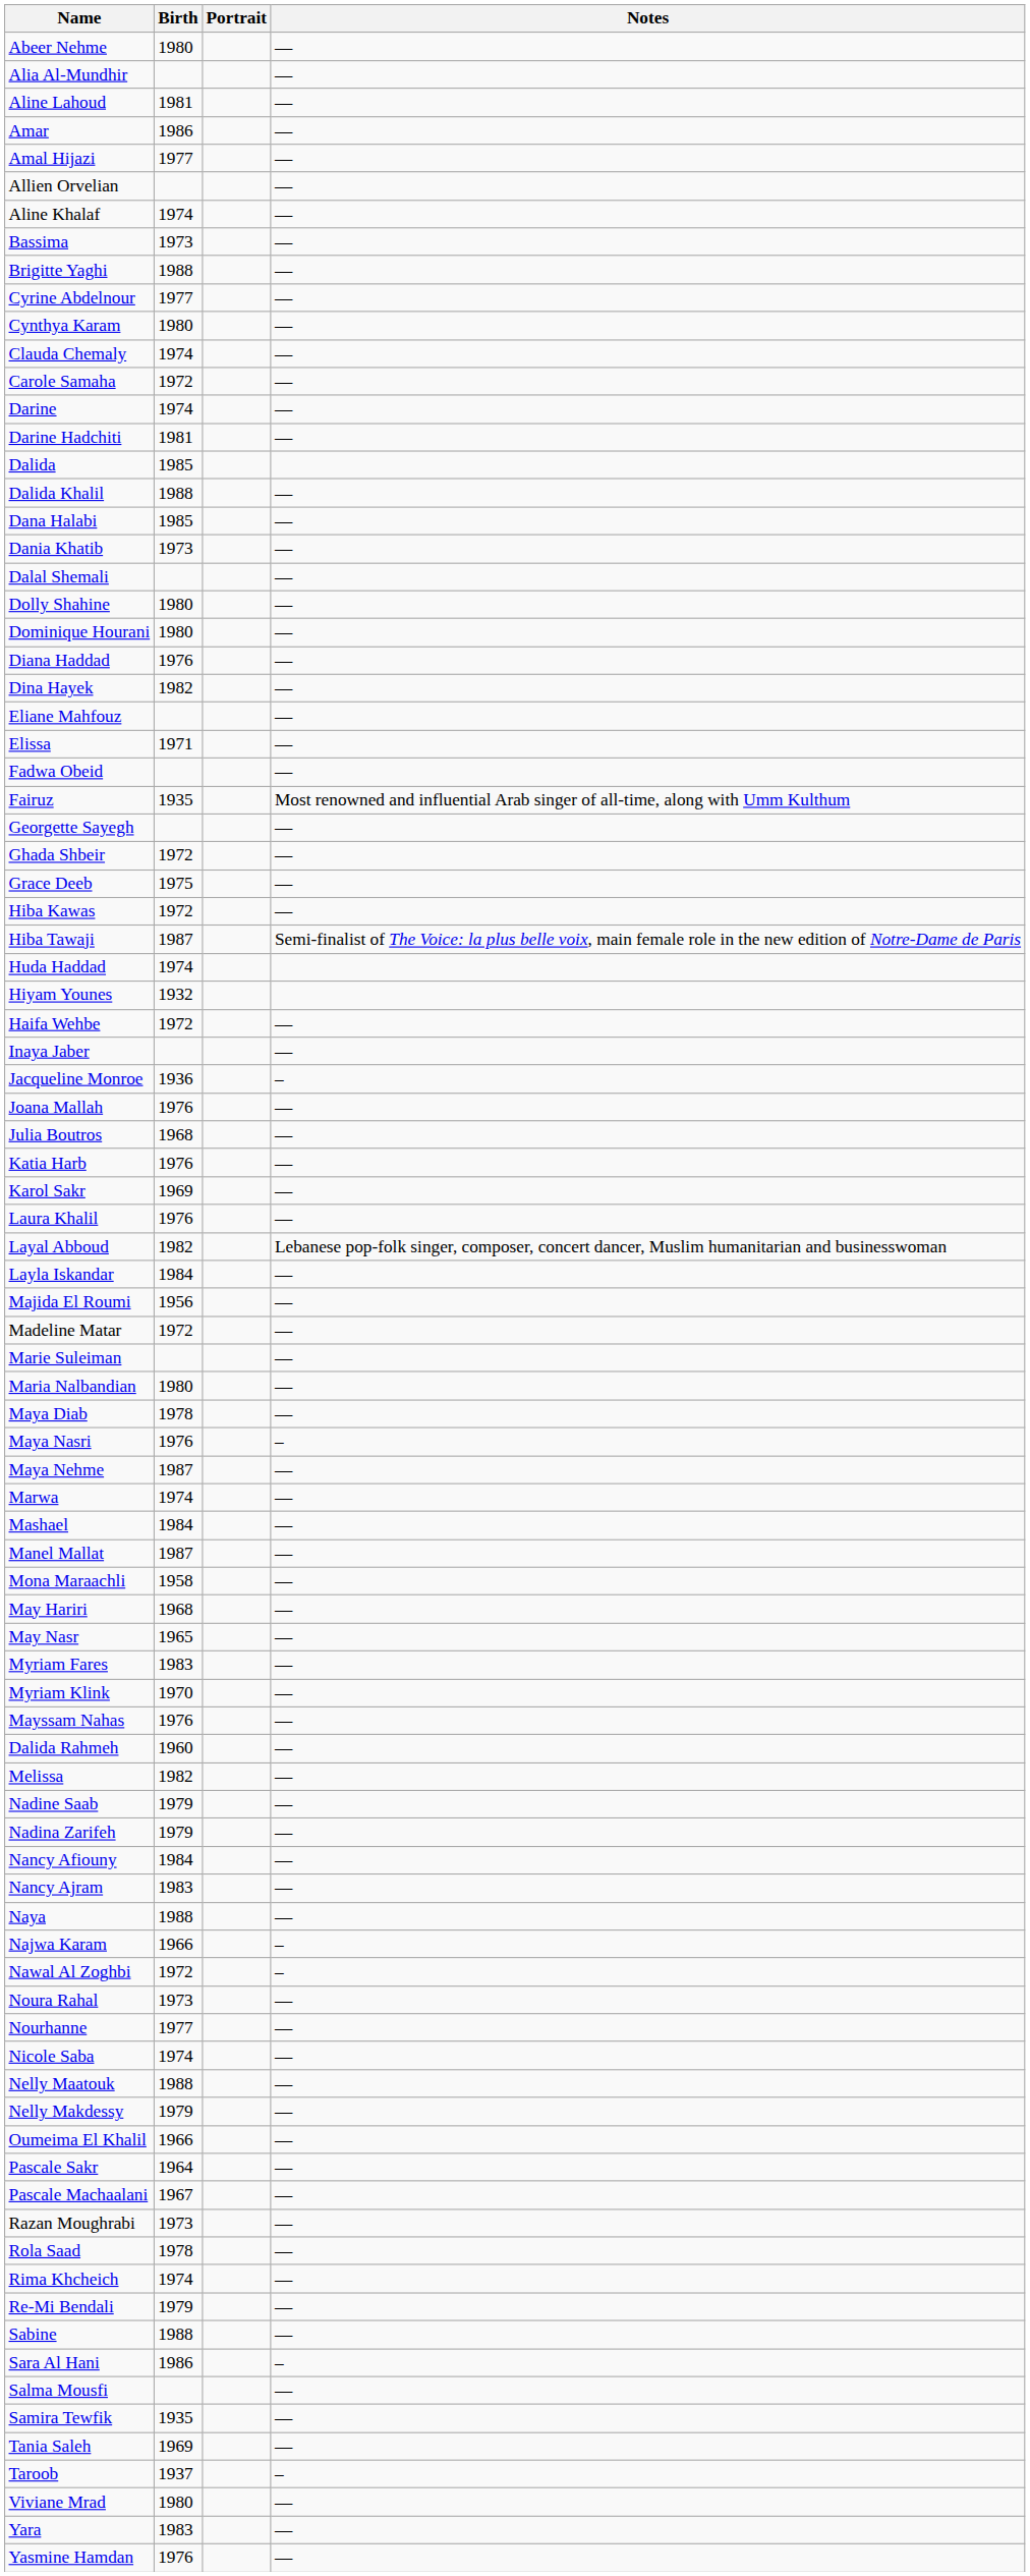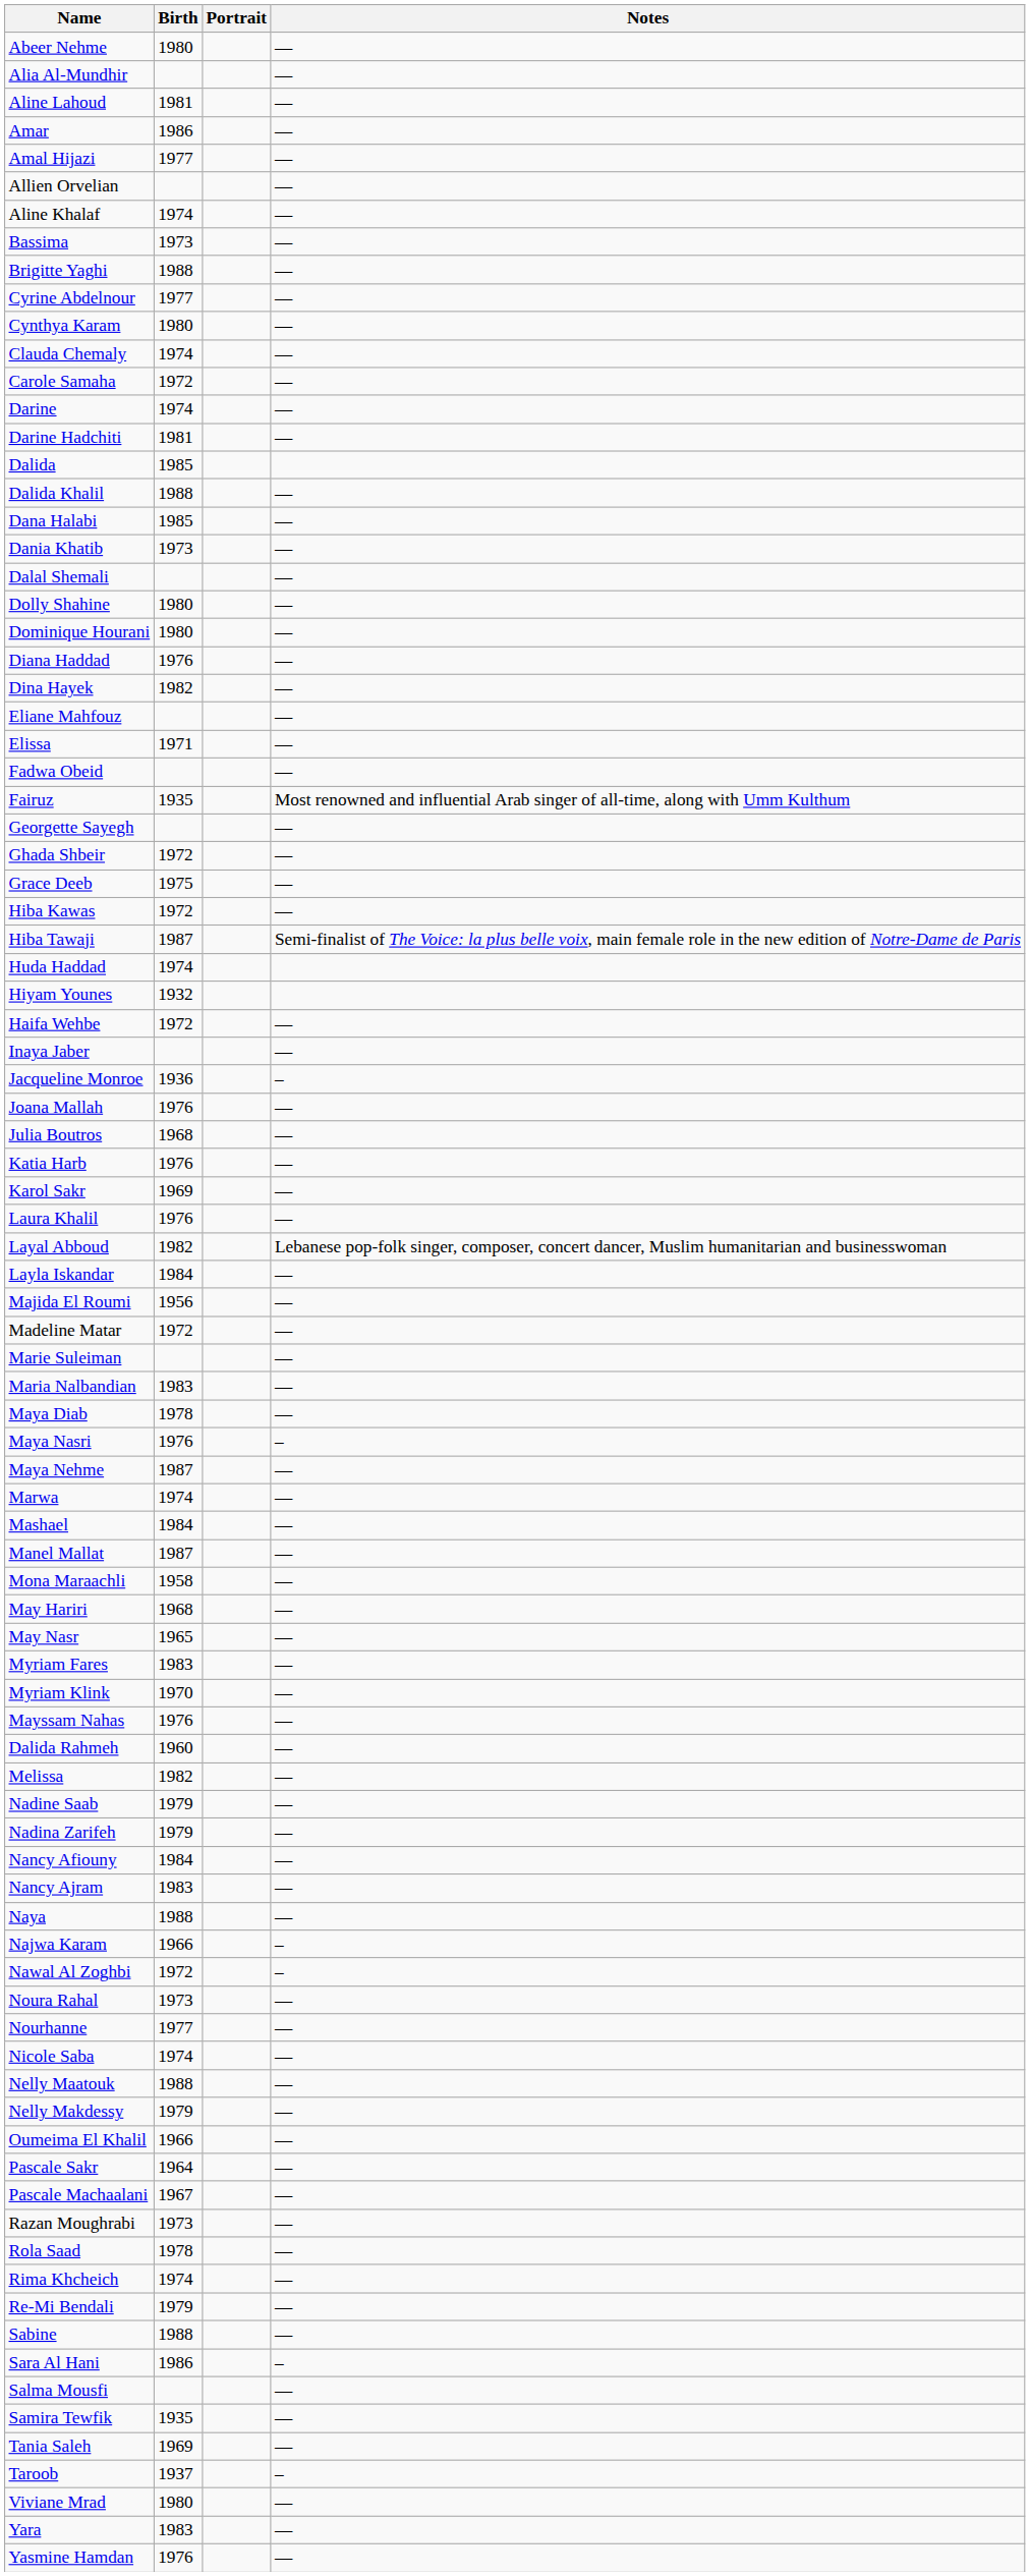 <table class="wikitable sortable">
 <tr>
 <th>Name</th>
 <th>Birth</th>
 <th>Portrait</th>
 <th>Notes</th>
 </tr>
 <tr>
 <td><a href='#'>Abeer Nehme</a></td>
 <td>1980</td>
 <td></td>
 <td>—</td>
 </tr>
 <tr>
 <td><a href='#'>Alia Al-Mundhir</a></td>
 <td></td>
 <td></td>
 <td>—</td>
 </tr>
 <tr>
 <td><a href='#'>Aline Lahoud</a></td>
 <td>1981</td>
 <td></td>
 <td>—</td>
 </tr>
 <tr>
 <td><a href='#'>Amar</a></td>
 <td>1986</td>
 <td></td>
 <td>—</td>
 </tr>
 <tr>
 <td><a href='#'>Amal Hijazi</a></td>
 <td>1977</td>
 <td></td>
 <td>—</td>
 </tr>
 <tr>
 <td>Allien Orvelian</td>
 <td></td>
 <td></td>
 <td>—</td>
 </tr>
 <tr>
 <td>Aline Khalaf</td>
 <td>1974</td>
 <td></td>
 <td>—</td>
 </tr>
 <tr>
 <td><a href='#'>Bassima</a></td>
 <td>1973</td>
 <td></td>
 <td>—</td>
 </tr>
 <tr>
 <td><a href='#'>Brigitte Yaghi</a></td>
 <td>1988</td>
 <td></td>
 <td>—</td>
 </tr>
 <tr>
 <td><a href='#'>Cyrine Abdelnour</a></td>
 <td>1977</td>
 <td></td>
 <td>—</td>
 </tr>
 <tr>
 <td><a href='#'>Cynthya Karam</a></td>
 <td>1980</td>
 <td></td>
 <td>—</td>
 </tr>
 <tr>
 <td><a href='#'>Clauda Chemaly</a></td>
 <td>1974</td>
 <td></td>
 <td>—</td>
 </tr>
 <tr>
 <td><a href='#'>Carole Samaha</a></td>
 <td>1972</td>
 <td></td>
 <td>—</td>
 </tr>
 <tr>
 <td><a href='#'>Darine</a></td>
 <td>1974</td>
 <td></td>
 <td>—</td>
 </tr>
 <tr>
 <td><a href='#'>Darine Hadchiti</a></td>
 <td>1981</td>
 <td></td>
 <td>—</td>
 </tr>
 <tr>
 <td><a href='#'>Dalida</a></td>
 <td>1985</td>
 <td></td>
 <td></td>
 </tr>
 <tr>
 <td><a href='#'>Dalida Khalil</a></td>
 <td>1988</td>
 <td></td>
 <td>—</td>
 </tr>
 <tr>
 <td><a href='#'>Dana Halabi</a></td>
 <td>1985</td>
 <td></td>
 <td>—</td>
 </tr>
 <tr>
 <td><a href='#'>Dania Khatib</a></td>
 <td>1973</td>
 <td></td>
 <td>—</td>
 </tr>
 <tr>
 <td><a href='#'>Dalal Shemali</a></td>
 <td></td>
 <td></td>
 <td>—</td>
 </tr>
 <tr>
 <td><a href='#'>Dolly Shahine</a></td>
 <td>1980</td>
 <td></td>
 <td>—</td>
 </tr>
 <tr>
 <td><a href='#'>Dominique Hourani</a></td>
 <td>1980</td>
 <td></td>
 <td>—</td>
 </tr>
 <tr>
 <td><a href='#'>Diana Haddad</a></td>
 <td>1976</td>
 <td></td>
 <td>—</td>
 </tr>
 <tr>
 <td><a href='#'>Dina Hayek</a></td>
 <td>1982</td>
 <td></td>
 <td>—</td>
 </tr>
 <tr>
 <td><a href='#'>Eliane Mahfouz</a></td>
 <td></td>
 <td></td>
 <td>—</td>
 </tr>
 <tr>
 <td><a href='#'>Elissa</a></td>
 <td>1971</td>
 <td></td>
 <td>—</td>
 </tr>
 <tr>
 <td><a href='#'>Fadwa Obeid</a></td>
 <td></td>
 <td></td>
 <td>—</td>
 </tr>
 <tr>
 <td><a href='#'>Fairuz</a></td>
 <td>1935</td>
 <td></td>
 <td>Most renowned and influential Arab singer of all-time, along with <a href='#'>Umm Kulthum</a></td>
 </tr>
 <tr>
 <td><a href='#'>Georgette Sayegh</a></td>
 <td></td>
 <td></td>
 <td>—</td>
 </tr>
 <tr>
 <td><a href='#'>Ghada Shbeir</a></td>
 <td>1972</td>
 <td></td>
 <td>—</td>
 </tr>
 <tr>
 <td><a href='#'>Grace Deeb</a></td>
 <td>1975</td>
 <td></td>
 <td>—</td>
 </tr>
 <tr>
 <td><a href='#'>Hiba Kawas</a></td>
 <td>1972</td>
 <td></td>
 <td>—</td>
 </tr>
 <tr>
 <td><a href='#'>Hiba Tawaji</a></td>
 <td>1987</td>
 <td></td>
 <td>Semi-finalist of <em><a href='#'>The Voice: la plus belle voix</a></em>, main female role in the new edition of <em><a href='#'>Notre-Dame de Paris</a></em></td>
 </tr>
 <tr>
 <td><a href='#'>Huda Haddad</a></td>
 <td>1974</td>
 <td></td>
 <td></td>
 </tr>
 <tr>
 <td><a href='#'>Hiyam Younes</a></td>
 <td>1932</td>
 <td></td>
 <td></td>
 </tr>
 <tr>
 <td><a href='#'>Haifa Wehbe</a></td>
 <td>1972</td>
 <td></td>
 <td>—</td>
 </tr>
 <tr>
 <td><a href='#'>Inaya Jaber</a></td>
 <td></td>
 <td></td>
 <td>—</td>
 </tr>
 <tr>
 <td><a href='#'>Jacqueline Monroe</a></td>
 <td>1936</td>
 <td></td>
 <td>–</td>
 </tr>
 <tr>
 <td><a href='#'>Joana Mallah</a></td>
 <td>1976</td>
 <td></td>
 <td>—</td>
 </tr>
 <tr>
 <td><a href='#'>Julia Boutros</a></td>
 <td>1968</td>
 <td></td>
 <td>—</td>
 </tr>
 <tr>
 <td><a href='#'>Katia Harb</a></td>
 <td>1976</td>
 <td></td>
 <td>—</td>
 </tr>
 <tr>
 <td><a href='#'>Karol Sakr</a></td>
 <td>1969</td>
 <td></td>
 <td>—</td>
 </tr>
 <tr>
 <td><a href='#'>Laura Khalil</a></td>
 <td>1976</td>
 <td></td>
 <td>—</td>
 </tr>
 <tr>
 <td><a href='#'>Layal Abboud</a></td>
 <td>1982</td>
 <td></td>
 <td>Lebanese pop-folk singer, composer, concert dancer, Muslim humanitarian and businesswoman</td>
 </tr>
 <tr>
 <td><a href='#'>Layla Iskandar</a></td>
 <td>1984</td>
 <td></td>
 <td>—</td>
 </tr>
 <tr>
 <td><a href='#'>Majida El Roumi</a></td>
 <td>1956</td>
 <td></td>
 <td>—</td>
 </tr>
 <tr>
 <td>Madeline Matar</td>
 <td>1972</td>
 <td></td>
 <td>—</td>
 </tr>
 <tr>
 <td><a href='#'>Marie Suleiman</a></td>
 <td></td>
 <td></td>
 <td>—</td>
 </tr>
 <tr>
 <td><a href='#'>Maria Nalbandian</a></td>
-<td>1980</td>
+<td>1983</td>
 <td></td>
 <td>—</td>
 </tr>
 <tr>
 <td><a href='#'>Maya Diab</a></td>
 <td>1978</td>
 <td></td>
 <td>—</td>
 </tr>
 <tr>
 <td><a href='#'>Maya Nasri</a></td>
 <td>1976</td>
 <td></td>
 <td>–</td>
 </tr>
 <tr>
 <td><a href='#'>Maya Nehme</a></td>
 <td>1987</td>
 <td></td>
 <td>—</td>
 </tr>
 <tr>
 <td><a href='#'>Marwa</a></td>
 <td>1974</td>
 <td></td>
 <td>—</td>
 </tr>
 <tr>
 <td><a href='#'>Mashael</a></td>
 <td>1984</td>
 <td></td>
 <td>—</td>
 </tr>
 <tr>
 <td><a href='#'>Manel Mallat</a></td>
 <td>1987</td>
 <td></td>
 <td>—</td>
 </tr>
 <tr>
 <td><a href='#'>Mona Maraachli</a></td>
 <td>1958</td>
 <td></td>
 <td>—</td>
 </tr>
 <tr>
 <td><a href='#'>May Hariri</a></td>
 <td>1968</td>
 <td></td>
 <td>—</td>
 </tr>
 <tr>
 <td><a href='#'>May Nasr</a></td>
 <td>1965</td>
 <td></td>
 <td>—</td>
 </tr>
 <tr>
 <td><a href='#'>Myriam Fares</a></td>
 <td>1983</td>
 <td></td>
 <td>—</td>
 </tr>
 <tr>
 <td><a href='#'>Myriam Klink</a></td>
 <td>1970</td>
 <td></td>
 <td>—</td>
 </tr>
 <tr>
 <td><a href='#'>Mayssam Nahas</a></td>
 <td>1976</td>
 <td></td>
 <td>—</td>
 </tr>
 <tr>
 <td><a href='#'>Dalida Rahmeh</a></td>
 <td>1960</td>
 <td></td>
 <td>—</td>
 </tr>
 <tr>
 <td><a href='#'>Melissa</a></td>
 <td>1982</td>
 <td></td>
 <td>—</td>
 </tr>
 <tr>
 <td><a href='#'>Nadine Saab</a></td>
 <td>1979</td>
 <td></td>
 <td>—</td>
 </tr>
 <tr>
 <td><a href='#'>Nadina Zarifeh</a></td>
 <td>1979</td>
 <td></td>
 <td>—</td>
 </tr>
 <tr>
 <td><a href='#'>Nancy Afiouny</a></td>
 <td>1984</td>
 <td></td>
 <td>—</td>
 </tr>
 <tr>
 <td><a href='#'>Nancy Ajram</a></td>
 <td>1983</td>
 <td></td>
 <td>—</td>
 </tr>
 <tr>
 <td><a href='#'>Naya</a></td>
 <td>1988</td>
 <td></td>
 <td>—</td>
 </tr>
 <tr>
 <td><a href='#'>Najwa Karam</a></td>
 <td>1966</td>
 <td></td>
 <td>–</td>
 </tr>
 <tr>
 <td><a href='#'>Nawal Al Zoghbi</a></td>
 <td>1972</td>
 <td></td>
 <td>–</td>
 </tr>
 <tr>
 <td><a href='#'>Noura Rahal</a></td>
 <td>1973</td>
 <td></td>
 <td>—</td>
 </tr>
 <tr>
 <td><a href='#'>Nourhanne</a></td>
 <td>1977</td>
 <td></td>
 <td>—</td>
 </tr>
 <tr>
 <td><a href='#'>Nicole Saba</a></td>
 <td>1974</td>
 <td></td>
 <td>—</td>
 </tr>
 <tr>
 <td><a href='#'>Nelly Maatouk</a></td>
 <td>1988</td>
 <td></td>
 <td>—</td>
 </tr>
 <tr>
 <td><a href='#'>Nelly Makdessy</a></td>
 <td>1979</td>
 <td></td>
 <td>—</td>
 </tr>
 <tr>
 <td><a href='#'>Oumeima El Khalil</a></td>
 <td>1966</td>
 <td></td>
 <td>—</td>
 </tr>
 <tr>
 <td><a href='#'>Pascale Sakr</a></td>
 <td>1964</td>
 <td></td>
 <td>—</td>
 </tr>
 <tr>
 <td><a href='#'>Pascale Machaalani</a></td>
 <td>1967</td>
 <td></td>
 <td>—</td>
 </tr>
 <tr>
 <td>Razan Moughrabi</td>
 <td>1973</td>
 <td></td>
 <td>—</td>
 </tr>
 <tr>
 <td><a href='#'>Rola Saad</a></td>
 <td>1978</td>
 <td></td>
 <td>—</td>
 </tr>
 <tr>
 <td><a href='#'>Rima Khcheich</a></td>
 <td>1974</td>
 <td></td>
 <td>—</td>
 </tr>
 <tr>
 <td><a href='#'>Re-Mi Bendali</a></td>
 <td>1979</td>
 <td></td>
 <td>—</td>
 </tr>
 <tr>
 <td><a href='#'>Sabine</a></td>
 <td>1988</td>
 <td></td>
 <td>—</td>
 </tr>
 <tr>
 <td><a href='#'>Sara Al Hani</a></td>
 <td>1986</td>
 <td></td>
 <td>–</td>
 </tr>
 <tr>
 <td><a href='#'>Salma Mousfi</a></td>
 <td></td>
 <td></td>
 <td>—</td>
 </tr>
 <tr>
 <td><a href='#'>Samira Tewfik</a></td>
 <td>1935</td>
 <td></td>
 <td>—</td>
 </tr>
 <tr>
 <td><a href='#'>Tania Saleh</a></td>
 <td>1969</td>
 <td></td>
 <td>—</td>
 </tr>
 <tr>
 <td><a href='#'>Taroob</a></td>
 <td>1937</td>
 <td></td>
 <td>–</td>
 </tr>
 <tr>
 <td><a href='#'>Viviane Mrad</a></td>
 <td>1980</td>
 <td></td>
 <td>—</td>
 </tr>
 <tr>
 <td><a href='#'>Yara</a></td>
 <td>1983</td>
 <td></td>
 <td>—</td>
 </tr>
 <tr>
 <td><a href='#'>Yasmine Hamdan</a></td>
 <td>1976</td>
 <td></td>
 <td>—</td>
 </tr>
 </table>
